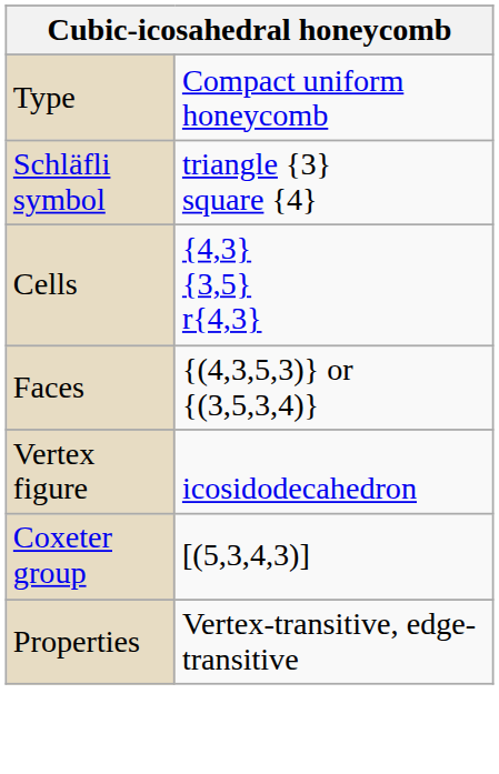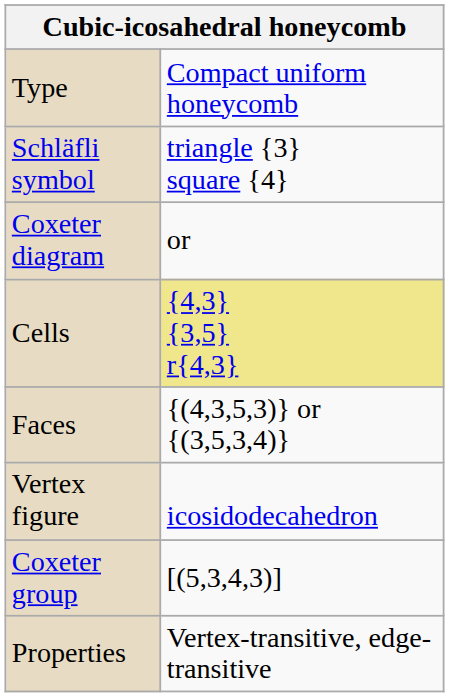 <table class="wikitable" align="right" style="margin-left:10px" width="250">
 <tr>
 <th bgcolor=#e7dcc3 colspan=2>Cubic-icosahedral honeycomb</th>
 </tr>
 <tr>
 <td bgcolor=#e7dcc3>Type</td>
 <td><a href='#'>Compact uniform honeycomb</a></td>
 </tr>
 <tr>
 <td bgcolor=#e7dcc3><a href='#'>Schläfli symbol</a></td>
 <td><a href='#'>triangle</a> {3}<br><a href='#'>square</a> {4}</td>
 </tr>
 <tr>
+<td bgcolor=#e7dcc3><a href='#'>Coxeter diagram</a></td>
+<td> or </td>
+</tr>
+<tr>
 <td bgcolor=#e7dcc3>Cells</td>
-<td><a href='#'>{4,3}</a> <br><a href='#'>{3,5}</a> <br><a href='#'>r{4,3}</a> </td>
+<td style="background: khaki;"><a href='#'>{4,3}</a> <br><a href='#'>{3,5}</a> <br><a href='#'>r{4,3}</a> </td>
 </tr>
 <tr>
 <td bgcolor=#e7dcc3>Faces</td>
 <td>{(4,3,5,3)} or {(3,5,3,4)}</td>
 </tr>
 <tr>
 <td bgcolor=#e7dcc3>Vertex figure</td>
 <td><br><a href='#'>icosidodecahedron</a></td>
 </tr>
 <tr>
 <td bgcolor=#e7dcc3><a href='#'>Coxeter group</a></td>
 <td>[(5,3,4,3)]</td>
 </tr>
 <tr>
 <td bgcolor=#e7dcc3>Properties</td>
 <td>Vertex-transitive, edge-transitive</td>
 </tr>
 </table>
